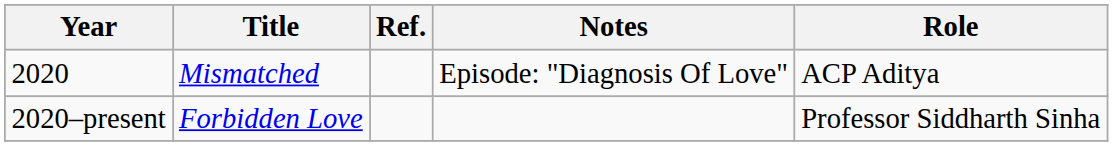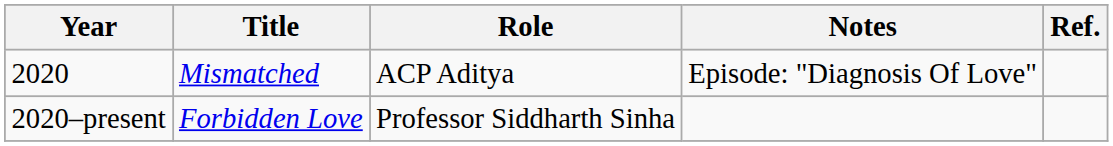 <table class="wikitable">
 <tr>
 <th>Year</th>
 <th>Title</th>
+<th>Role</th>
+<th>Notes</th>
 <th>Ref.</th>
-<th>Notes</th>
-<th>Role</th>
 </tr>
 <tr>
 <td>2020</td>
 <td><em><a href='#'>Mismatched</a></em></td>
+<td>ACP Aditya</td>
+<td>Episode: "Diagnosis Of Love"</td>
 <td></td>
-<td>Episode: "Diagnosis Of Love"</td>
-<td>ACP Aditya</td>
 </tr>
 <tr>
 <td>2020–present</td>
 <td><em><a href='#'>Forbidden Love</a></em></td>
+<td>Professor Siddharth Sinha</td>
 <td></td>
 <td></td>
-<td>Professor Siddharth Sinha</td>
 </tr>
 </table>
